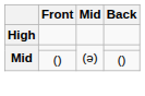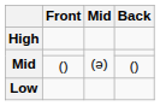 <table class="wikitable" style="text-align: center;">
 <tr>
 <th></th>
 <th>Front</th>
 <th>Mid</th>
 <th>Back</th>
 </tr>
 <tr>
 <th>High</th>
 <td></td>
 <td></td>
 <td></td>
 </tr>
 <tr>
 <th rowspan="2">Mid</th>
 <td></td>
 <td rowspan="2">(ə)</td>
 <td></td>
 </tr>
 <tr>
 <td>()</td>
 <td>()</td>
 </tr>
+<tr>
+<th>Low</th>
+<td></td>
+<td></td>
+<td></td>
+</tr>
 </table>
